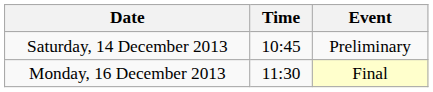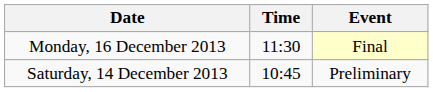 <table class = "wikitable" style="text-align:center;">
 <tr>
 <th width=220>Date</th>
 <th width=50>Time</th>
 <th width=100>Event</th>
 </tr>
 <tr>
+<td>Monday, 16 December 2013</td>
+<td>11:30</td>
+<td bgcolor=ffffcc>Final</td>
+</tr>
+<tr>
 <td>Saturday, 14 December 2013</td>
 <td>10:45</td>
 <td>Preliminary</td>
 </tr>
-<tr>
-<td>Monday, 16 December 2013</td>
-<td>11:30</td>
-<td bgcolor=ffffcc>Final</td>
-</tr>
 </table>
